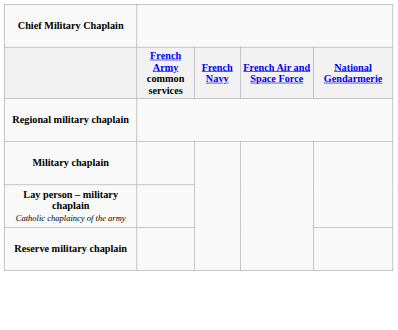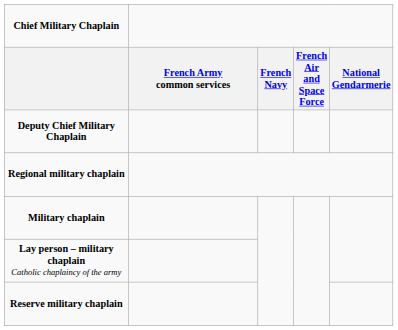 <table class="wikitable">
 <tr>
 <td style="height:60px; text-align:center; width:200px;"><strong>Chief Military Chaplain</strong></td>
 <td style="text-align:center; vertical-align:middle;" colspan="4">  </td>
 </tr>
 <tr>
 <th></th>
 <th><a href='#'>French Army</a><br> common services</th>
 <th><a href='#'>French Navy</a></th>
 <th><a href='#'>French Air and Space Force</a></th>
 <th><a href='#'>National Gendarmerie</a></th>
+</tr>
+<tr>
+<td style="height:60px; text-align:center; width:200px;"><strong>Deputy Chief Military Chaplain</strong></td>
+<td style="text-align:center; width:210px;"> <br><br></td>
+<td style="text-align:center; vertical-align:middle;"> </td>
+<td style="text-align:center; vertical-align:middle;"> </td>
+<td style="text-align:center; vertical-align:middle;"></td>
 </tr>
 <tr>
 <td style="height:60px; text-align:center; width:200px;"><strong>Regional military chaplain</strong></td>
 <td colspan="4" style="text-align:center; vertical-align:middle;">  </td>
 </tr>
 <tr>
 <td style="height:60px; text-align:center; width:200px;"><strong>Military chaplain</strong></td>
 <td style="text-align:center; vertical-align:middle;"> <br><br></td>
 <td rowspan="3" style="text-align:center; vertical-align:middle;"> </td>
 <td rowspan="3" style="text-align:center; vertical-align:middle;"> </td>
 <td rowspan="2" style="text-align:center; vertical-align:middle;"></td>
 </tr>
 <tr>
 <td style="height:60px; text-align:center; width:200px;"><strong>Lay person – military chaplain</strong><br> <small><em>Catholic chaplaincy of the army</em></small></td>
 <td style="text-align:center; vertical-align:middle;"></td>
 </tr>
 <tr>
 <td style="height:60px; text-align:center; width:200px;"><strong>Reserve military chaplain</strong></td>
 <td style="text-align:center; vertical-align:middle;"> <br><br></td>
 <td style="text-align:center; vertical-align:middle;"></td>
 </tr>
 </table>
